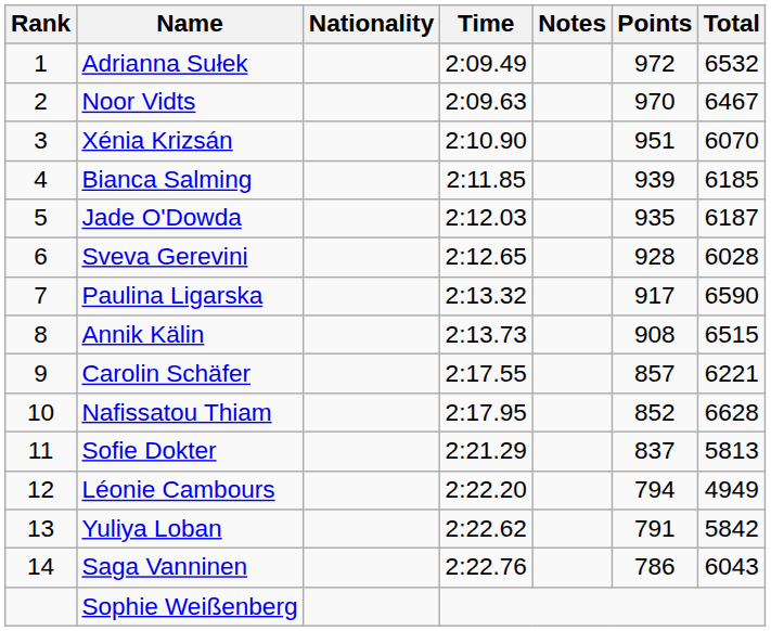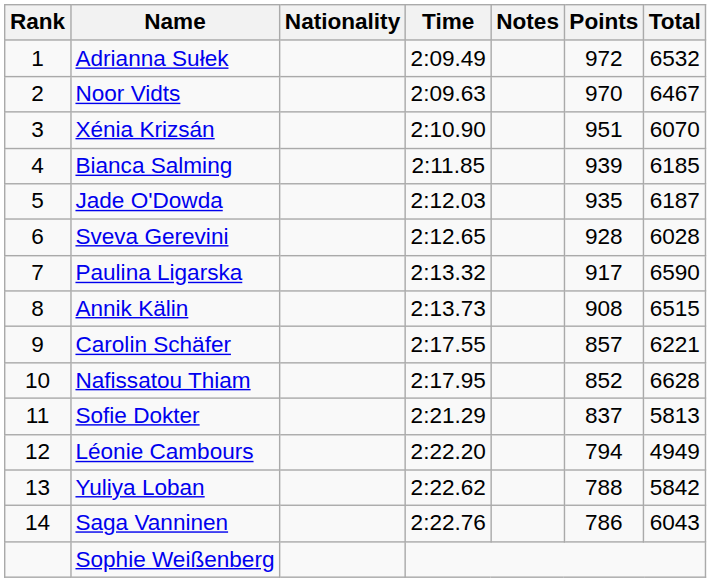 <table class="wikitable sortable" style="text-align:center">
 <tr>
 <th>Rank</th>
 <th>Name</th>
 <th>Nationality</th>
 <th>Time</th>
 <th>Notes</th>
 <th>Points</th>
 <th>Total</th>
 </tr>
 <tr>
 <td>1</td>
 <td align=left><a href='#'>Adrianna Sułek</a></td>
 <td align=left></td>
 <td>2:09.49</td>
 <td></td>
 <td>972</td>
 <td>6532</td>
 </tr>
 <tr>
 <td>2</td>
 <td align=left><a href='#'>Noor Vidts</a></td>
 <td align=left></td>
 <td>2:09.63</td>
 <td></td>
 <td>970</td>
 <td>6467</td>
 </tr>
 <tr>
 <td>3</td>
 <td align=left><a href='#'>Xénia Krizsán</a></td>
 <td align=left></td>
 <td>2:10.90</td>
 <td></td>
 <td>951</td>
 <td>6070</td>
 </tr>
 <tr>
 <td>4</td>
 <td align=left><a href='#'>Bianca Salming</a></td>
 <td align=left></td>
 <td>2:11.85</td>
 <td></td>
 <td>939</td>
 <td>6185</td>
 </tr>
 <tr>
 <td>5</td>
 <td align=left><a href='#'>Jade O'Dowda</a></td>
 <td align=left></td>
 <td>2:12.03</td>
 <td></td>
 <td>935</td>
 <td>6187</td>
 </tr>
 <tr>
 <td>6</td>
 <td align=left><a href='#'>Sveva Gerevini</a></td>
 <td align=left></td>
 <td>2:12.65</td>
 <td></td>
 <td>928</td>
 <td>6028</td>
 </tr>
 <tr>
 <td>7</td>
 <td align=left><a href='#'>Paulina Ligarska</a></td>
 <td align=left></td>
 <td>2:13.32</td>
 <td></td>
 <td>917</td>
 <td>6590</td>
 </tr>
 <tr>
 <td>8</td>
 <td align=left><a href='#'>Annik Kälin</a></td>
 <td align=left></td>
 <td>2:13.73</td>
 <td></td>
 <td>908</td>
 <td>6515</td>
 </tr>
 <tr>
 <td>9</td>
 <td align=left><a href='#'>Carolin Schäfer</a></td>
 <td align=left></td>
 <td>2:17.55</td>
 <td></td>
 <td>857</td>
 <td>6221</td>
 </tr>
 <tr>
 <td>10</td>
 <td align=left><a href='#'>Nafissatou Thiam</a></td>
 <td align=left></td>
 <td>2:17.95</td>
 <td></td>
 <td>852</td>
 <td>6628</td>
 </tr>
 <tr>
 <td>11</td>
 <td align=left><a href='#'>Sofie Dokter</a></td>
 <td align=left></td>
 <td>2:21.29</td>
 <td></td>
 <td>837</td>
 <td>5813</td>
 </tr>
 <tr>
 <td>12</td>
 <td align=left><a href='#'>Léonie Cambours</a></td>
 <td align=left></td>
 <td>2:22.20</td>
 <td></td>
 <td>794</td>
 <td>4949</td>
 </tr>
 <tr>
 <td>13</td>
 <td align=left><a href='#'>Yuliya Loban</a></td>
 <td align=left></td>
 <td>2:22.62</td>
 <td></td>
-<td>791</td>
+<td>788</td>
 <td>5842</td>
 </tr>
 <tr>
 <td>14</td>
 <td align=left><a href='#'>Saga Vanninen</a></td>
 <td align=left></td>
 <td>2:22.76</td>
 <td></td>
 <td>786</td>
 <td>6043</td>
 </tr>
 <tr>
 <td></td>
 <td align=left><a href='#'>Sophie Weißenberg</a></td>
 <td align=left></td>
 <td colspan=4></td>
 </tr>
 </table>
